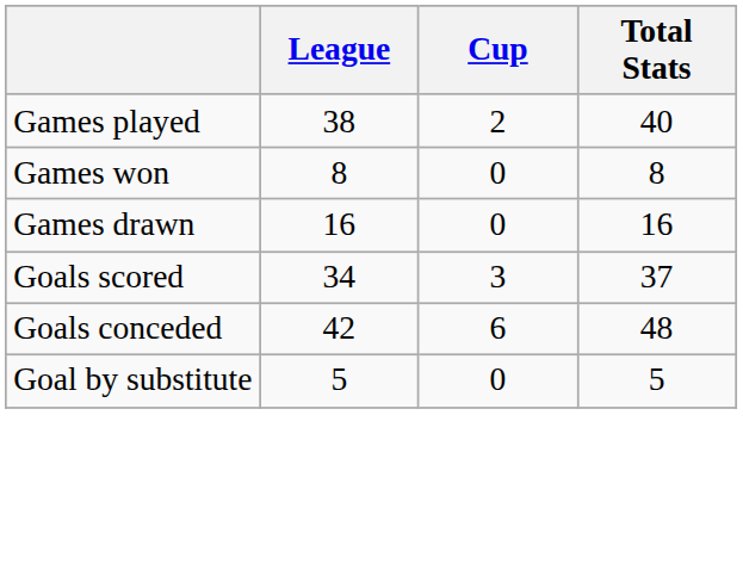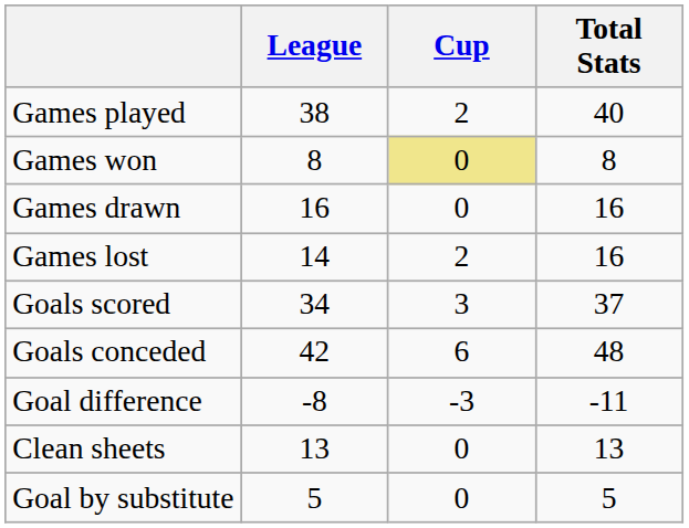 <table class="wikitable" style="text-align: center;">
 <tr>
 <th></th>
 <th style="width:70px;"><a href='#'>League</a></th>
 <th style="width:70px;"><a href='#'>Cup</a></th>
 <th style="width:70px;">Total Stats</th>
 </tr>
 <tr>
 <td align=left>Games played</td>
 <td>38</td>
 <td>2</td>
 <td>40</td>
 </tr>
 <tr>
 <td align=left>Games won</td>
 <td>8</td>
-<td>0</td>
+<td style="background: khaki;">0</td>
 <td>8</td>
 </tr>
 <tr>
 <td align=left>Games drawn</td>
 <td>16</td>
 <td>0</td>
+<td>16</td>
+</tr>
+<tr>
+<td align=left>Games lost</td>
+<td>14</td>
+<td>2</td>
 <td>16</td>
 </tr>
 <tr>
 <td align=left>Goals scored</td>
 <td>34</td>
 <td>3</td>
 <td>37</td>
 </tr>
 <tr>
 <td align=left>Goals conceded</td>
 <td>42</td>
 <td>6</td>
 <td>48</td>
 </tr>
 <tr>
+<td align=left>Goal difference</td>
+<td>-8</td>
+<td>-3</td>
+<td>-11</td>
+</tr>
+<tr>
+<td align=left>Clean sheets</td>
+<td>13</td>
+<td>0</td>
+<td>13</td>
+</tr>
+<tr>
 <td align=left>Goal by substitute</td>
 <td>5</td>
 <td>0</td>
 <td>5</td>
 </tr>
 </table>
